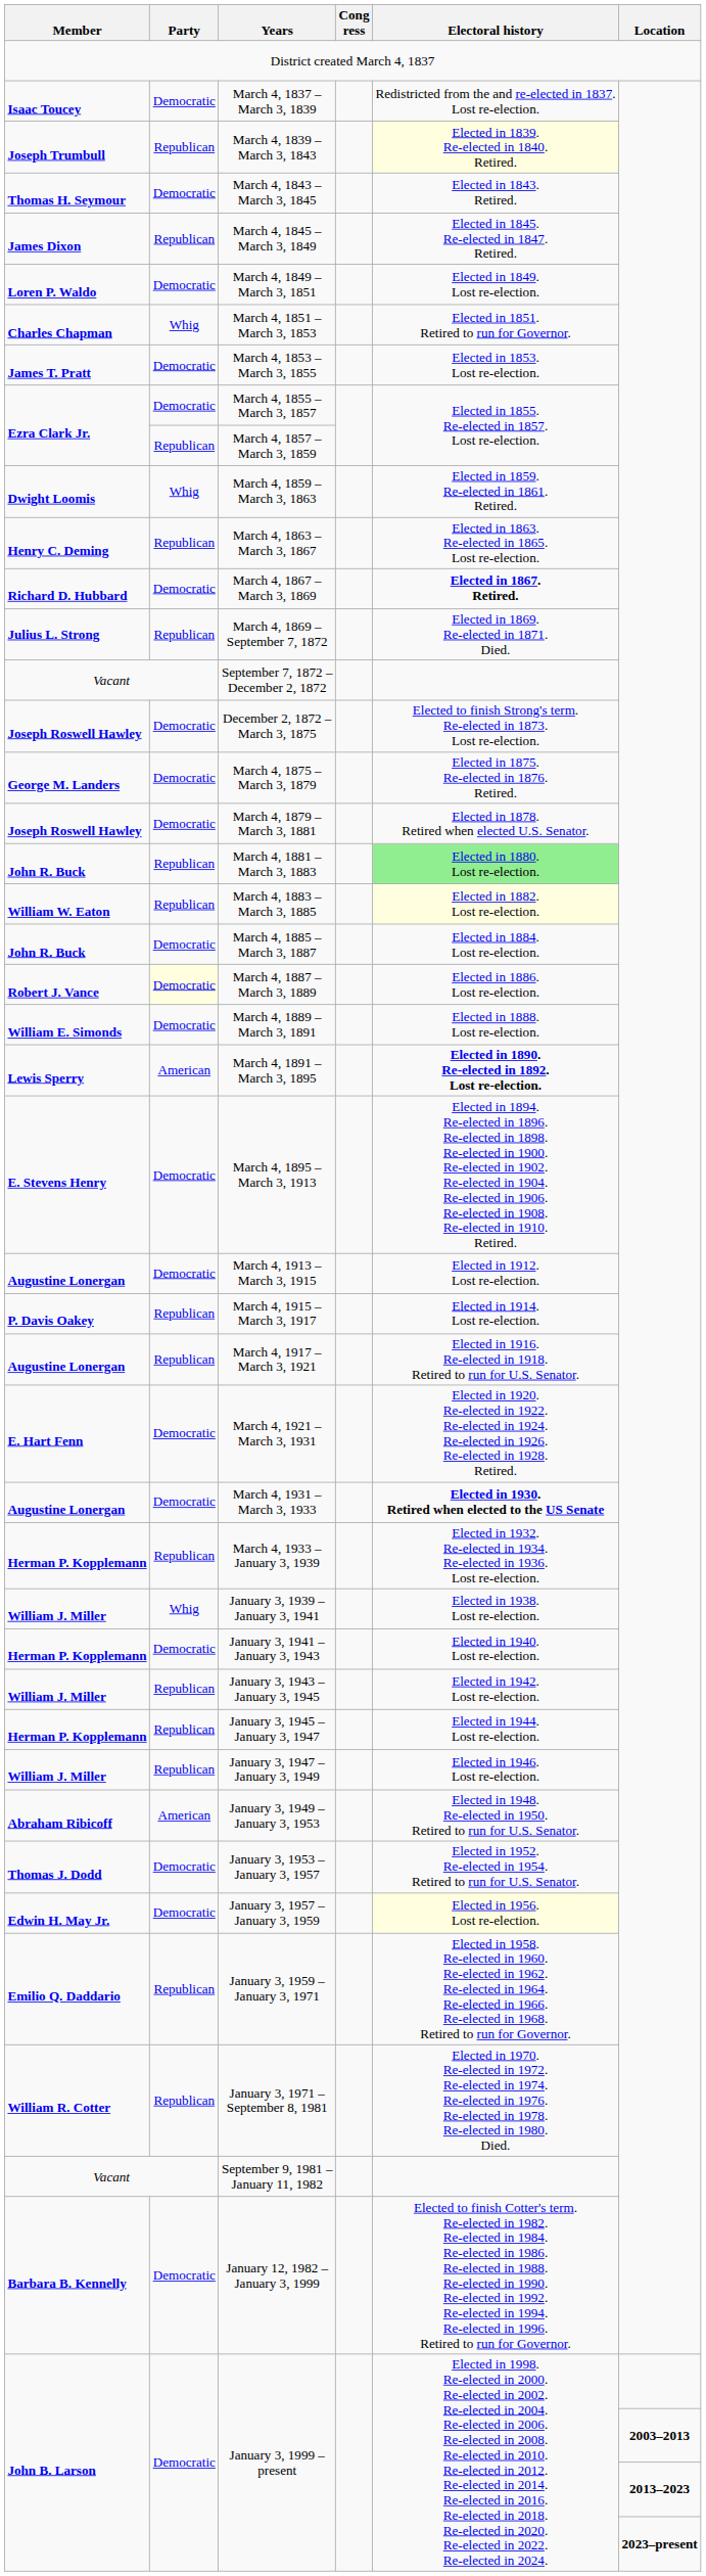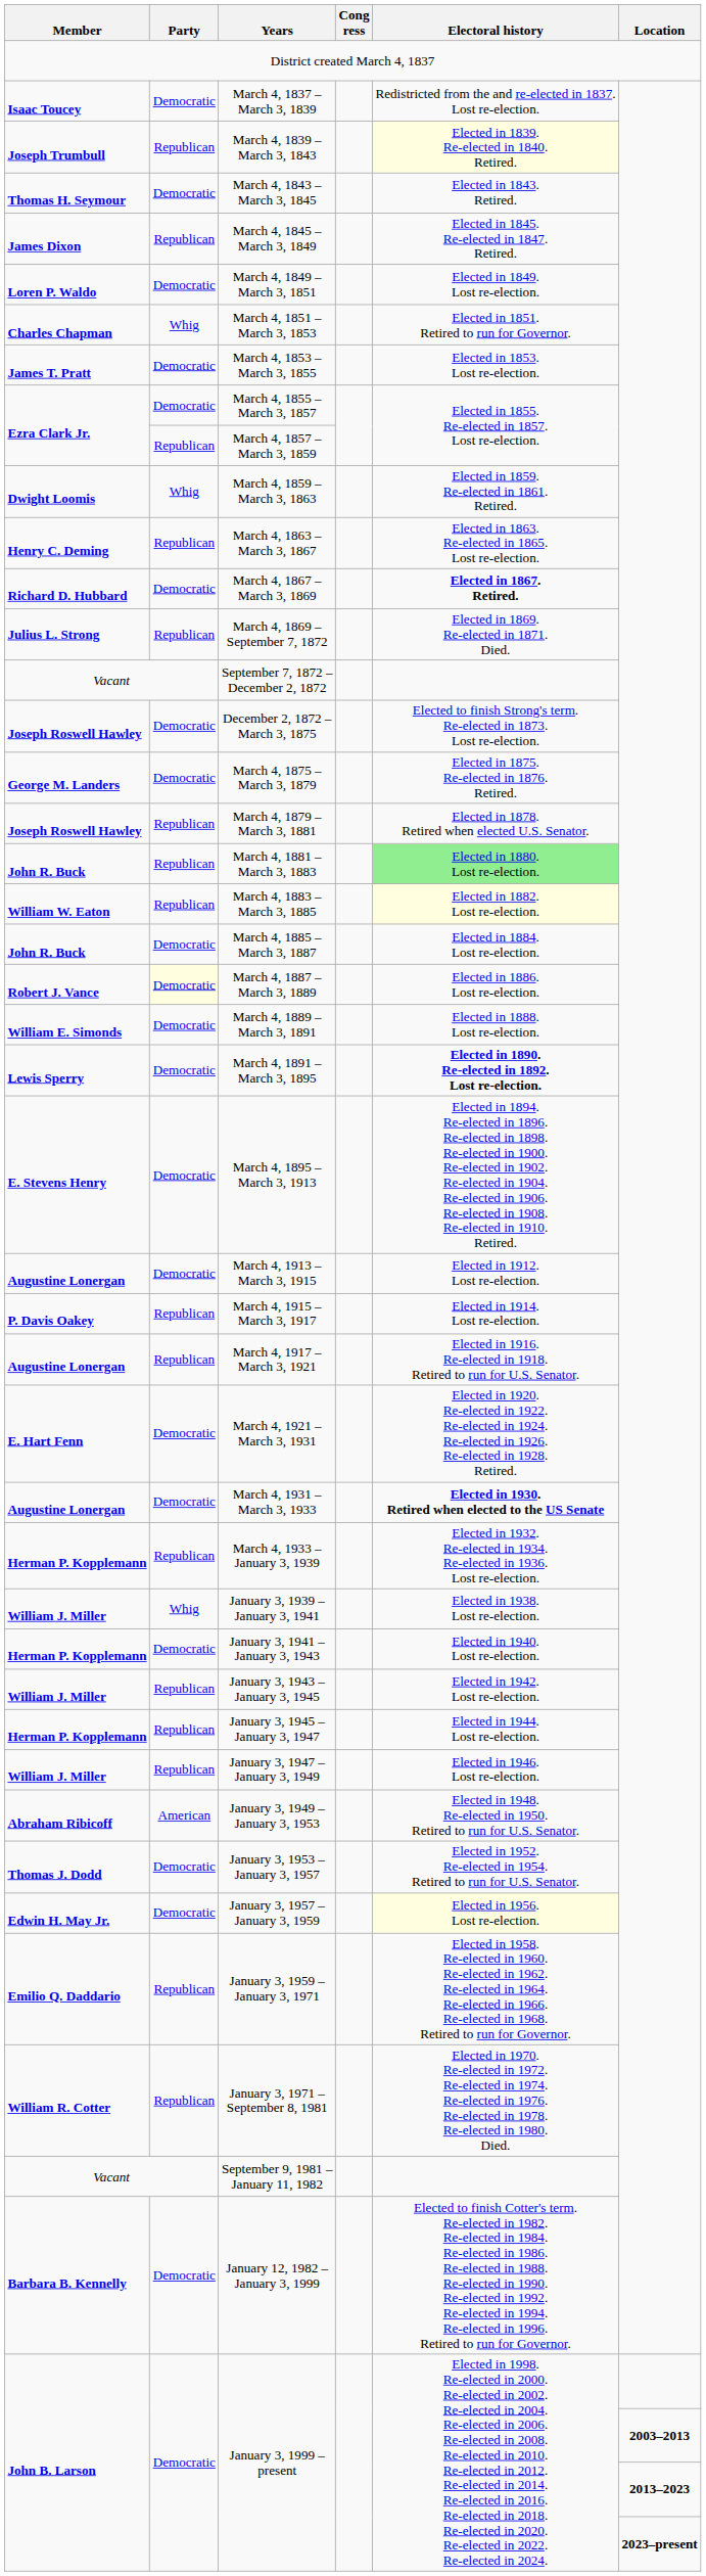 <table class=wikitable style="text-align:center">
 <tr valign=bottom>
 <th>Member</th>
 <th>Party</th>
 <th>Years</th>
 <th>Cong<br>ress</th>
 <th>Electoral history</th>
 <th>Location</th>
 </tr>
 <tr style="height:3em">
 <td colspan=6>District created March 4, 1837</td>
 </tr>
 <tr style="height:3em">
 <td align=left><br><strong><a href='#'>Isaac Toucey</a></strong><br></td>
 <td><a href='#'>Democratic</a></td>
 <td nowrap>March 4, 1837 –<br>March 3, 1839</td>
 <td></td>
 <td>Redistricted from the  and <a href='#'>re-elected in 1837</a>.<br>Lost re-election.</td>
 <td rowspan=42></td>
 </tr>
 <tr style="height:3em">
 <td align=left><br><strong><a href='#'>Joseph Trumbull</a></strong><br></td>
 <td><a href='#'>Republican</a></td>
 <td nowrap>March 4, 1839 –<br>March 3, 1843</td>
 <td></td>
 <td style="background: lightyellow;"><a href='#'>Elected in 1839</a>.<br><a href='#'>Re-elected in 1840</a>.<br>Retired.</td>
 </tr>
 <tr style="height:3em">
 <td align=left><br><strong><a href='#'>Thomas H. Seymour</a></strong><br></td>
 <td><a href='#'>Democratic</a></td>
 <td nowrap>March 4, 1843 –<br>March 3, 1845</td>
 <td></td>
 <td><a href='#'>Elected in 1843</a>.<br>Retired.</td>
 </tr>
 <tr style="height:3em">
 <td align=left><br><strong><a href='#'>James Dixon</a></strong><br></td>
 <td><a href='#'>Republican</a></td>
 <td nowrap>March 4, 1845 –<br>March 3, 1849</td>
 <td></td>
 <td><a href='#'>Elected in 1845</a>.<br><a href='#'>Re-elected in 1847</a>.<br>Retired.</td>
 </tr>
 <tr style="height:3em">
 <td align=left><br><strong><a href='#'>Loren P. Waldo</a></strong><br></td>
 <td><a href='#'>Democratic</a></td>
 <td nowrap>March 4, 1849 –<br>March 3, 1851</td>
 <td></td>
 <td><a href='#'>Elected in 1849</a>.<br>Lost re-election.</td>
 </tr>
 <tr style="height:3em">
 <td align=left><br><strong><a href='#'>Charles Chapman</a></strong><br></td>
 <td><a href='#'>Whig</a></td>
 <td nowrap>March 4, 1851 –<br>March 3, 1853</td>
 <td></td>
 <td><a href='#'>Elected in 1851</a>.<br>Retired to <a href='#'>run for Governor</a>.</td>
 </tr>
 <tr style="height:3em">
 <td align=left><br><strong><a href='#'>James T. Pratt</a></strong><br></td>
 <td><a href='#'>Democratic</a></td>
 <td nowrap>March 4, 1853 –<br>March 3, 1855</td>
 <td></td>
 <td><a href='#'>Elected in 1853</a>.<br>Lost re-election.</td>
 </tr>
 <tr style="height:3em">
 <td align=left rowspan=2><br><strong><a href='#'>Ezra Clark Jr.</a></strong><br></td>
 <td><a href='#'>Democratic</a></td>
 <td nowrap>March 4, 1855 –<br>March 3, 1857</td>
 <td rowspan=2></td>
 <td rowspan=2><a href='#'>Elected in 1855</a>.<br><a href='#'>Re-elected in 1857</a>.<br>Lost re-election.</td>
 </tr>
 <tr style="height:3em">
 <td><a href='#'>Republican</a></td>
 <td nowrap>March 4, 1857 –<br>March 3, 1859</td>
 </tr>
 <tr style="height:3em">
 <td align=left><br><strong><a href='#'>Dwight Loomis</a></strong><br></td>
 <td><a href='#'>Whig</a></td>
 <td nowrap>March 4, 1859 –<br>March 3, 1863</td>
 <td></td>
 <td><a href='#'>Elected in 1859</a>.<br><a href='#'>Re-elected in 1861</a>.<br>Retired.</td>
 </tr>
 <tr style="height:3em">
 <td align=left><br><strong><a href='#'>Henry C. Deming</a></strong><br></td>
 <td><a href='#'>Republican</a></td>
 <td nowrap>March 4, 1863 –<br>March 3, 1867</td>
 <td></td>
 <td><a href='#'>Elected in 1863</a>.<br><a href='#'>Re-elected in 1865</a>.<br>Lost re-election.</td>
 </tr>
 <tr style="height:3em">
 <td align=left><br><strong><a href='#'>Richard D. Hubbard</a></strong><br></td>
 <td><a href='#'>Democratic</a></td>
 <td nowrap>March 4, 1867 –<br>March 3, 1869</td>
 <td></td>
 <td><strong><a href='#'>Elected in 1867</a>.<br>Retired.</strong></td>
 </tr>
 <tr style="height:3em">
 <td align=left><strong><a href='#'>Julius L. Strong</a></strong><br></td>
 <td><a href='#'>Republican</a></td>
 <td nowrap>March 4, 1869 –<br>September 7, 1872</td>
 <td></td>
 <td><a href='#'>Elected in 1869</a>.<br><a href='#'>Re-elected in 1871</a>.<br>Died.</td>
 </tr>
 <tr style="height:3em">
 <td colspan=2><em>Vacant</em></td>
 <td nowrap>September 7, 1872 –<br>December 2, 1872</td>
 <td></td>
 <td></td>
 </tr>
 <tr style="height:3em">
 <td align=left><br><strong><a href='#'>Joseph Roswell Hawley</a></strong><br></td>
 <td><a href='#'>Democratic</a></td>
 <td nowrap>December 2, 1872 –<br>March 3, 1875</td>
 <td></td>
 <td><a href='#'>Elected to finish Strong's term</a>.<br><a href='#'>Re-elected in 1873</a>.<br>Lost re-election.</td>
 </tr>
 <tr style="height:3em">
 <td align=left><br><strong><a href='#'>George M. Landers</a></strong><br></td>
 <td><a href='#'>Democratic</a></td>
 <td nowrap>March 4, 1875 –<br>March 3, 1879</td>
 <td></td>
 <td><a href='#'>Elected in 1875</a>.<br><a href='#'>Re-elected in 1876</a>.<br>Retired.</td>
 </tr>
 <tr style="height:3em">
 <td align=left><br><strong><a href='#'>Joseph Roswell Hawley</a></strong><br></td>
-<td><a href='#'>Democratic</a></td>
+<td><a href='#'>Republican</a></td>
 <td nowrap>March 4, 1879 –<br>March 3, 1881</td>
 <td></td>
 <td><a href='#'>Elected in 1878</a>.<br>Retired when <a href='#'>elected U.S. Senator</a>.</td>
 </tr>
 <tr style="height:3em">
 <td align=left><br><strong><a href='#'>John R. Buck</a></strong><br></td>
 <td><a href='#'>Republican</a></td>
 <td nowrap>March 4, 1881 –<br>March 3, 1883</td>
 <td></td>
 <td style="background: lightgreen;"><a href='#'>Elected in 1880</a>.<br>Lost re-election.</td>
 </tr>
 <tr style="height:3em">
 <td align=left><br><strong><a href='#'>William W. Eaton</a></strong><br></td>
 <td><a href='#'>Republican</a></td>
 <td nowrap>March 4, 1883 –<br>March 3, 1885</td>
 <td></td>
 <td style="background: lightyellow;"><a href='#'>Elected in 1882</a>.<br>Lost re-election.</td>
 </tr>
 <tr style="height:3em">
 <td align=left><br><strong><a href='#'>John R. Buck</a></strong><br></td>
 <td><a href='#'>Democratic</a></td>
 <td nowrap>March 4, 1885 –<br>March 3, 1887</td>
 <td></td>
 <td><a href='#'>Elected in 1884</a>.<br>Lost re-election.</td>
 </tr>
 <tr style="height:3em">
 <td align=left><br><strong><a href='#'>Robert J. Vance</a></strong><br></td>
 <td style="background: lightyellow;"><a href='#'>Democratic</a></td>
 <td nowrap>March 4, 1887 –<br>March 3, 1889</td>
 <td></td>
 <td><a href='#'>Elected in 1886</a>.<br>Lost re-election.</td>
 </tr>
 <tr style="height:3em">
 <td align=left><br><strong><a href='#'>William E. Simonds</a></strong><br></td>
 <td><a href='#'>Democratic</a></td>
 <td nowrap>March 4, 1889 –<br>March 3, 1891</td>
 <td></td>
 <td><a href='#'>Elected in 1888</a>.<br>Lost re-election.</td>
 </tr>
 <tr style="height:3em">
 <td align=left><br><strong><a href='#'>Lewis Sperry</a></strong><br></td>
-<td><a href='#'>American</a></td>
+<td><a href='#'>Democratic</a></td>
 <td nowrap>March 4, 1891 –<br>March 3, 1895</td>
 <td></td>
 <td><strong><a href='#'>Elected in 1890</a>.<br><a href='#'>Re-elected in 1892</a>.<br>Lost re-election.</strong></td>
 </tr>
 <tr style="height:3em">
 <td align=left><br><strong><a href='#'>E. Stevens Henry</a></strong><br></td>
 <td><a href='#'>Democratic</a></td>
 <td nowrap>March 4, 1895 –<br>March 3, 1913</td>
 <td></td>
 <td><a href='#'>Elected in 1894</a>.<br><a href='#'>Re-elected in 1896</a>.<br><a href='#'>Re-elected in 1898</a>.<br><a href='#'>Re-elected in 1900</a>.<br><a href='#'>Re-elected in 1902</a>.<br><a href='#'>Re-elected in 1904</a>.<br><a href='#'>Re-elected in 1906</a>.<br><a href='#'>Re-elected in 1908</a>.<br><a href='#'>Re-elected in 1910</a>.<br>Retired.</td>
 </tr>
 <tr style="height:3em">
 <td align=left><br><strong><a href='#'>Augustine Lonergan</a></strong><br></td>
 <td><a href='#'>Democratic</a></td>
 <td nowrap>March 4, 1913 –<br>March 3, 1915</td>
 <td></td>
 <td><a href='#'>Elected in 1912</a>.<br>Lost re-election.</td>
 </tr>
 <tr style="height:3em">
 <td align=left><br><strong><a href='#'>P. Davis Oakey</a></strong><br></td>
 <td><a href='#'>Republican</a></td>
 <td nowrap>March 4, 1915 –<br>March 3, 1917</td>
 <td></td>
 <td><a href='#'>Elected in 1914</a>.<br>Lost re-election.</td>
 </tr>
 <tr style="height:3em">
 <td align=left><br><strong><a href='#'>Augustine Lonergan</a></strong><br></td>
 <td><a href='#'>Republican</a></td>
 <td nowrap>March 4, 1917 –<br>March 3, 1921</td>
 <td></td>
 <td><a href='#'>Elected in 1916</a>.<br><a href='#'>Re-elected in 1918</a>.<br>Retired to <a href='#'>run for U.S. Senator</a>.</td>
 </tr>
 <tr style="height:3em">
 <td align=left><br><strong><a href='#'>E. Hart Fenn</a></strong><br></td>
 <td><a href='#'>Democratic</a></td>
 <td nowrap>March 4, 1921 –<br>March 3, 1931</td>
 <td></td>
 <td><a href='#'>Elected in 1920</a>.<br><a href='#'>Re-elected in 1922</a>.<br><a href='#'>Re-elected in 1924</a>.<br><a href='#'>Re-elected in 1926</a>.<br><a href='#'>Re-elected in 1928</a>.<br>Retired.</td>
 </tr>
 <tr style="height:3em">
 <td align=left><br><strong><a href='#'>Augustine Lonergan</a></strong><br></td>
 <td><a href='#'>Democratic</a></td>
 <td nowrap>March 4, 1931 –<br>March 3, 1933</td>
 <td></td>
 <td><strong><a href='#'>Elected in 1930</a>.<br>Retired when elected to the <a href='#'>US Senate</a></strong></td>
 </tr>
 <tr style="height:3em">
 <td align=left><br><strong><a href='#'>Herman P. Kopplemann</a></strong><br></td>
 <td><a href='#'>Republican</a></td>
 <td nowrap>March 4, 1933 –<br>January 3, 1939</td>
 <td></td>
 <td><a href='#'>Elected in 1932</a>.<br><a href='#'>Re-elected in 1934</a>.<br><a href='#'>Re-elected in 1936</a>.<br>Lost re-election.</td>
 </tr>
 <tr style="height:3em">
 <td align=left><br><strong><a href='#'>William J. Miller</a></strong><br></td>
 <td><a href='#'>Whig</a></td>
 <td nowrap>January 3, 1939 –<br>January 3, 1941</td>
 <td></td>
 <td><a href='#'>Elected in 1938</a>.<br>Lost re-election.</td>
 </tr>
 <tr style="height:3em">
 <td align=left><br><strong><a href='#'>Herman P. Kopplemann</a></strong><br></td>
 <td><a href='#'>Democratic</a></td>
 <td nowrap>January 3, 1941 –<br>January 3, 1943</td>
 <td></td>
 <td><a href='#'>Elected in 1940</a>.<br>Lost re-election.</td>
 </tr>
 <tr style="height:3em">
 <td align=left><br><strong><a href='#'>William J. Miller</a></strong><br></td>
 <td><a href='#'>Republican</a></td>
 <td nowrap>January 3, 1943 –<br>January 3, 1945</td>
 <td></td>
 <td><a href='#'>Elected in 1942</a>.<br>Lost re-election.</td>
 </tr>
 <tr style="height:3em">
 <td align=left><br><strong><a href='#'>Herman P. Kopplemann</a></strong><br></td>
 <td><a href='#'>Republican</a></td>
 <td nowrap>January 3, 1945 –<br>January 3, 1947</td>
 <td></td>
 <td><a href='#'>Elected in 1944</a>.<br>Lost re-election.</td>
 </tr>
 <tr style="height:3em">
 <td align=left><br><strong><a href='#'>William J. Miller</a></strong><br></td>
 <td><a href='#'>Republican</a></td>
 <td nowrap>January 3, 1947 –<br>January 3, 1949</td>
 <td></td>
 <td><a href='#'>Elected in 1946</a>.<br>Lost re-election.</td>
 </tr>
 <tr style="height:3em">
 <td align=left><br><strong><a href='#'>Abraham Ribicoff</a></strong><br></td>
 <td><a href='#'>American</a></td>
 <td nowrap>January 3, 1949 –<br>January 3, 1953</td>
 <td></td>
 <td><a href='#'>Elected in 1948</a>.<br><a href='#'>Re-elected in 1950</a>.<br>Retired to <a href='#'>run for U.S. Senator</a>.</td>
 </tr>
 <tr style="height:3em">
 <td align=left><br><strong><a href='#'>Thomas J. Dodd</a></strong><br></td>
 <td><a href='#'>Democratic</a></td>
 <td nowrap>January 3, 1953 –<br>January 3, 1957</td>
 <td></td>
 <td><a href='#'>Elected in 1952</a>.<br><a href='#'>Re-elected in 1954</a>.<br>Retired to <a href='#'>run for U.S. Senator</a>.</td>
 </tr>
 <tr style="height:3em">
 <td align=left><br><strong><a href='#'>Edwin H. May Jr.</a></strong><br></td>
 <td><a href='#'>Democratic</a></td>
 <td nowrap>January 3, 1957 –<br>January 3, 1959</td>
 <td></td>
 <td style="background: lightyellow;"><a href='#'>Elected in 1956</a>.<br>Lost re-election.</td>
 </tr>
 <tr style="height:3em">
 <td align=left><br><strong><a href='#'>Emilio Q. Daddario</a></strong><br></td>
 <td><a href='#'>Republican</a></td>
 <td nowrap>January 3, 1959 –<br>January 3, 1971</td>
 <td></td>
 <td><a href='#'>Elected in 1958</a>.<br><a href='#'>Re-elected in 1960</a>.<br><a href='#'>Re-elected in 1962</a>.<br><a href='#'>Re-elected in 1964</a>.<br><a href='#'>Re-elected in 1966</a>.<br><a href='#'>Re-elected in 1968</a>.<br>Retired to <a href='#'>run for Governor</a>.</td>
 </tr>
 <tr style="height:3em">
 <td align=left><br><strong><a href='#'>William R. Cotter</a></strong><br></td>
 <td><a href='#'>Republican</a></td>
 <td nowrap>January 3, 1971 –<br>September 8, 1981</td>
 <td></td>
 <td><a href='#'>Elected in 1970</a>.<br><a href='#'>Re-elected in 1972</a>.<br><a href='#'>Re-elected in 1974</a>.<br><a href='#'>Re-elected in 1976</a>.<br><a href='#'>Re-elected in 1978</a>.<br><a href='#'>Re-elected in 1980</a>.<br>Died.</td>
 </tr>
 <tr style="height:3em">
 <td colspan=2><em>Vacant</em></td>
 <td nowrap>September 9, 1981 –<br>January 11, 1982</td>
 <td></td>
 <td></td>
 </tr>
 <tr style="height:3em">
 <td align=left><br><strong><a href='#'>Barbara B. Kennelly</a></strong><br></td>
 <td><a href='#'>Democratic</a></td>
 <td nowrap>January 12, 1982 –<br>January 3, 1999</td>
 <td></td>
 <td><a href='#'>Elected to finish Cotter's term</a>.<br><a href='#'>Re-elected in 1982</a>.<br><a href='#'>Re-elected in 1984</a>.<br><a href='#'>Re-elected in 1986</a>.<br><a href='#'>Re-elected in 1988</a>.<br><a href='#'>Re-elected in 1990</a>.<br><a href='#'>Re-elected in 1992</a>.<br><a href='#'>Re-elected in 1994</a>.<br><a href='#'>Re-elected in 1996</a>.<br>Retired to <a href='#'>run for Governor</a>.</td>
 </tr>
 <tr style="height:3em">
 <td rowspan=4 align=left><br><strong><a href='#'>John B. Larson</a></strong><br></td>
 <td rowspan=4 ><a href='#'>Democratic</a></td>
 <td rowspan=4 nowrap>January 3, 1999 –<br>present</td>
 <td rowspan=4></td>
 <td rowspan=4><a href='#'>Elected in 1998</a>.<br><a href='#'>Re-elected in 2000</a>.<br><a href='#'>Re-elected in 2002</a>.<br><a href='#'>Re-elected in 2004</a>.<br><a href='#'>Re-elected in 2006</a>.<br><a href='#'>Re-elected in 2008</a>.<br><a href='#'>Re-elected in 2010</a>.<br><a href='#'>Re-elected in 2012</a>.<br><a href='#'>Re-elected in 2014</a>.<br><a href='#'>Re-elected in 2016</a>.<br><a href='#'>Re-elected in 2018</a>.<br><a href='#'>Re-elected in 2020</a>.<br><a href='#'>Re-elected in 2022</a>.<br><a href='#'>Re-elected in 2024</a>.</td>
 <td></td>
 </tr>
 <tr style="height:3em">
 <td><strong>2003–2013</strong></td>
 </tr>
 <tr style="height:3em">
 <td><strong>2013–2023</strong></td>
 </tr>
 <tr style="height:3em">
 <td><strong>2023–present</strong></td>
 </tr>
 </table>
